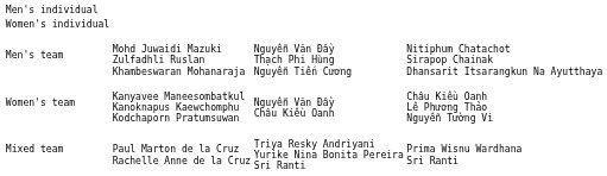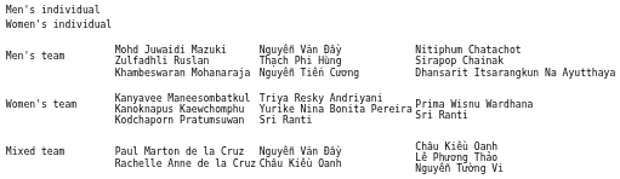 <table>
 <tr>
 <td>Men's individual</td>
 <td></td>
 <td></td>
 <td></td>
 </tr>
 <tr>
 <td>Women's individual</td>
 <td></td>
 <td nowrap=true></td>
 <td></td>
 </tr>
 <tr>
 <td>Men's team</td>
 <td><br>Mohd Juwaidi Mazuki<br>Zulfadhli Ruslan<br>Khambeswaran Mohanaraja</td>
 <td><br>Nguyễn Văn Đầy<br>Thạch Phi Hùng<br>Nguyễn Tiến Cương</td>
 <td nowrap=true><br>Nitiphum Chatachot<br>Sirapop Chainak<br>Dhansarit Itsarangkun Na Ayutthaya</td>
 </tr>
 <tr>
 <td>Women's team</td>
 <td nowrap=true><br>Kanyavee Maneesombatkul<br>Kanoknapus Kaewchomphu<br>Kodchaporn Pratumsuwan</td>
-<td><br>Nguyễn Văn Đầy<br>Châu Kiều Oanh</td>
-<td><br>Châu Kiều Oanh<br>Lê Phương Thảo<br>Nguyễn Tường Vi</td>
+<td><br>Triya Resky Andriyani<br>Yurike Nina Bonita Pereira<br>Sri Ranti</td>
+<td><br>Prima Wisnu Wardhana<br>Sri Ranti</td>
 </tr>
 <tr>
 <td>Mixed team</td>
 <td><br>Paul Marton de la Cruz<br>Rachelle Anne de la Cruz</td>
-<td><br>Triya Resky Andriyani<br>Yurike Nina Bonita Pereira<br>Sri Ranti</td>
-<td><br>Prima Wisnu Wardhana<br>Sri Ranti</td>
+<td><br>Nguyễn Văn Đầy<br>Châu Kiều Oanh</td>
+<td><br>Châu Kiều Oanh<br>Lê Phương Thảo<br>Nguyễn Tường Vi</td>
 </tr>
 </table>
